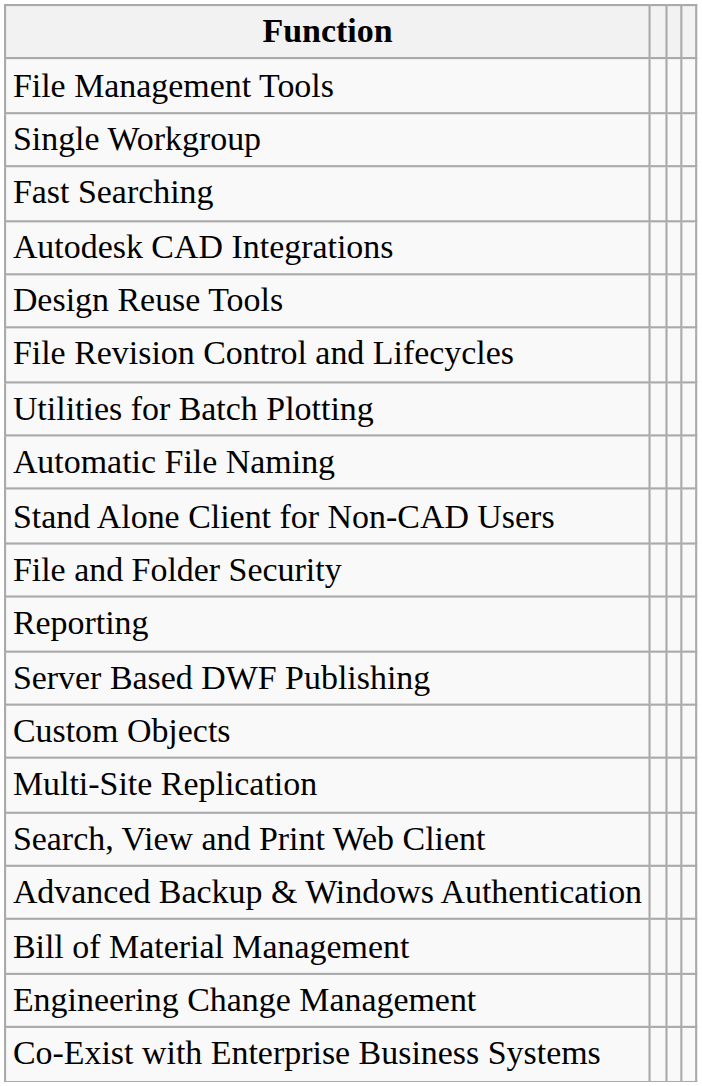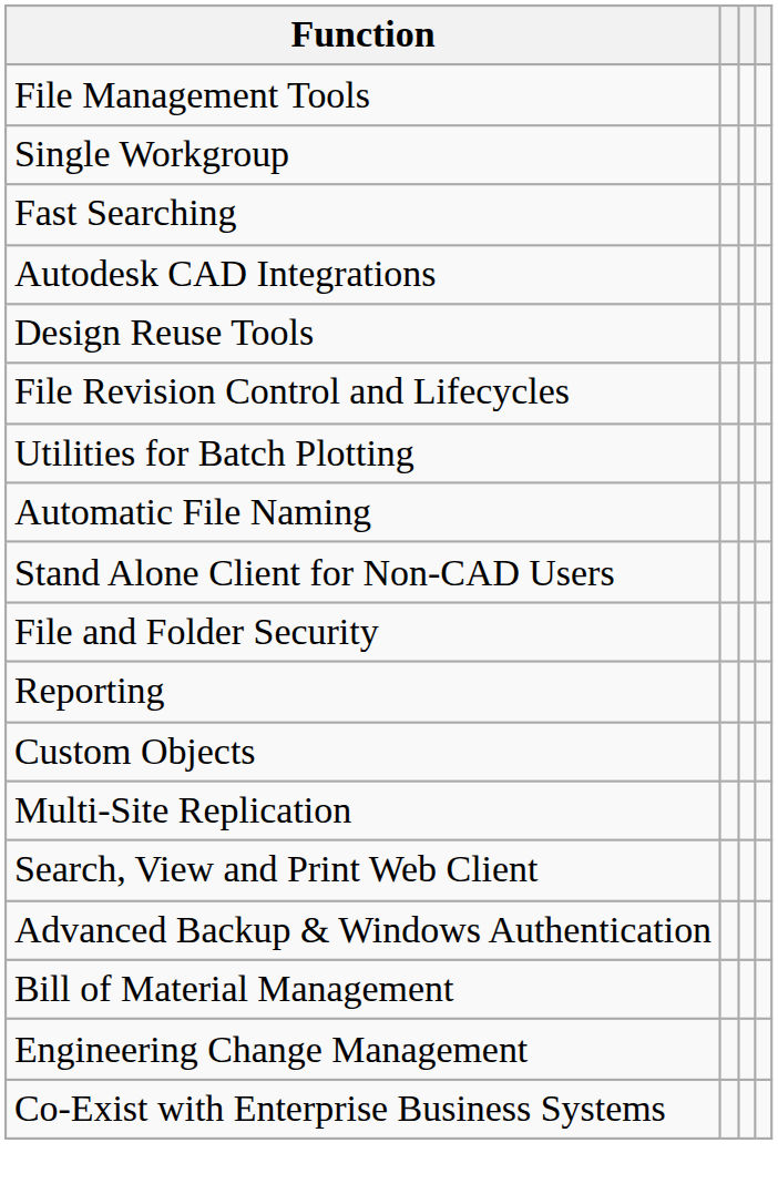 <table class="wikitable">
 <tr>
 <th>Function</th>
 <th></th>
 <th></th>
 <th></th>
 </tr>
 <tr>
 <td>File Management Tools</td>
 <td></td>
 <td></td>
 <td></td>
 </tr>
 <tr>
 <td>Single Workgroup</td>
 <td></td>
 <td></td>
 <td></td>
 </tr>
 <tr>
 <td>Fast Searching</td>
 <td></td>
 <td></td>
 <td></td>
 </tr>
 <tr>
 <td>Autodesk CAD Integrations</td>
 <td></td>
 <td></td>
 <td></td>
 </tr>
 <tr>
 <td>Design Reuse Tools</td>
 <td></td>
 <td></td>
 <td></td>
 </tr>
 <tr>
 <td>File Revision Control and Lifecycles</td>
 <td></td>
 <td></td>
 <td></td>
 </tr>
 <tr>
 <td>Utilities for Batch Plotting</td>
 <td></td>
 <td></td>
 <td></td>
 </tr>
 <tr>
 <td>Automatic File Naming</td>
 <td></td>
 <td></td>
 <td></td>
 </tr>
 <tr>
 <td>Stand Alone Client for Non-CAD Users</td>
 <td></td>
 <td></td>
 <td></td>
 </tr>
 <tr>
 <td>File and Folder Security</td>
 <td></td>
 <td></td>
 <td></td>
 </tr>
 <tr>
 <td>Reporting</td>
 <td></td>
 <td></td>
 <td></td>
 </tr>
 <tr>
-<td>Server Based DWF Publishing</td>
-<td></td>
-<td></td>
-<td></td>
-</tr>
-<tr>
 <td>Custom Objects</td>
 <td></td>
 <td></td>
 <td></td>
 </tr>
 <tr>
 <td>Multi-Site Replication</td>
 <td></td>
 <td></td>
 <td></td>
 </tr>
 <tr>
 <td>Search, View and Print Web Client</td>
 <td></td>
 <td></td>
 <td></td>
 </tr>
 <tr>
 <td>Advanced Backup & Windows Authentication</td>
 <td></td>
 <td></td>
 <td></td>
 </tr>
 <tr>
 <td>Bill of Material Management</td>
 <td></td>
 <td></td>
 <td></td>
 </tr>
 <tr>
 <td>Engineering Change Management</td>
 <td></td>
 <td></td>
 <td></td>
 </tr>
 <tr>
 <td>Co-Exist with Enterprise Business Systems</td>
 <td></td>
 <td></td>
 <td></td>
 </tr>
 </table>
